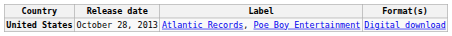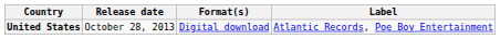 <table class="wikitable plainrowheaders">
 <tr>
 <th scope="col">Country</th>
 <th scope="col">Release date</th>
+<th scope="col">Format(s)</th>
 <th scope="col">Label</th>
-<th scope="col">Format(s)</th>
 </tr>
 <tr>
 <th scope="row">United States</th>
 <td>October 28, 2013</td>
+<td><a href='#'>Digital download</a></td>
 <td><a href='#'>Atlantic Records</a>, <a href='#'>Poe Boy Entertainment</a></td>
-<td><a href='#'>Digital download</a></td>
 </tr>
 </table>
